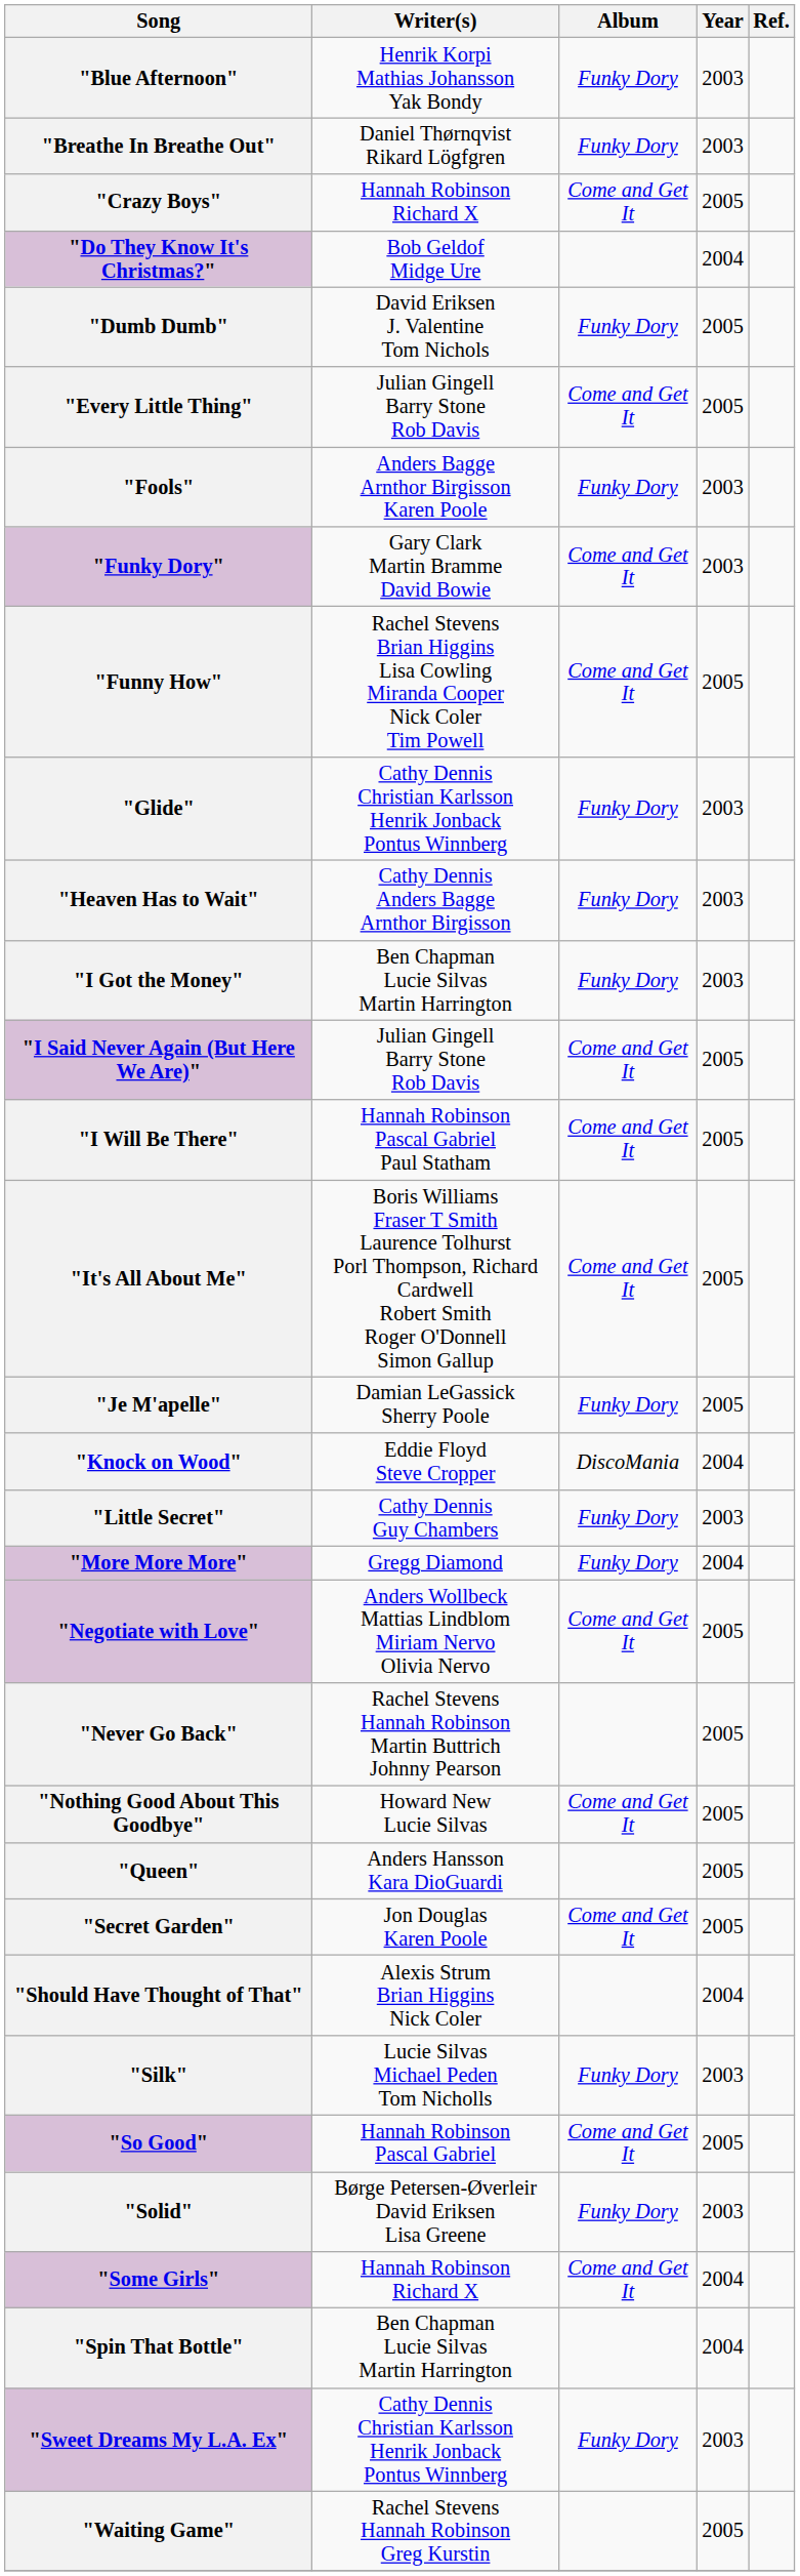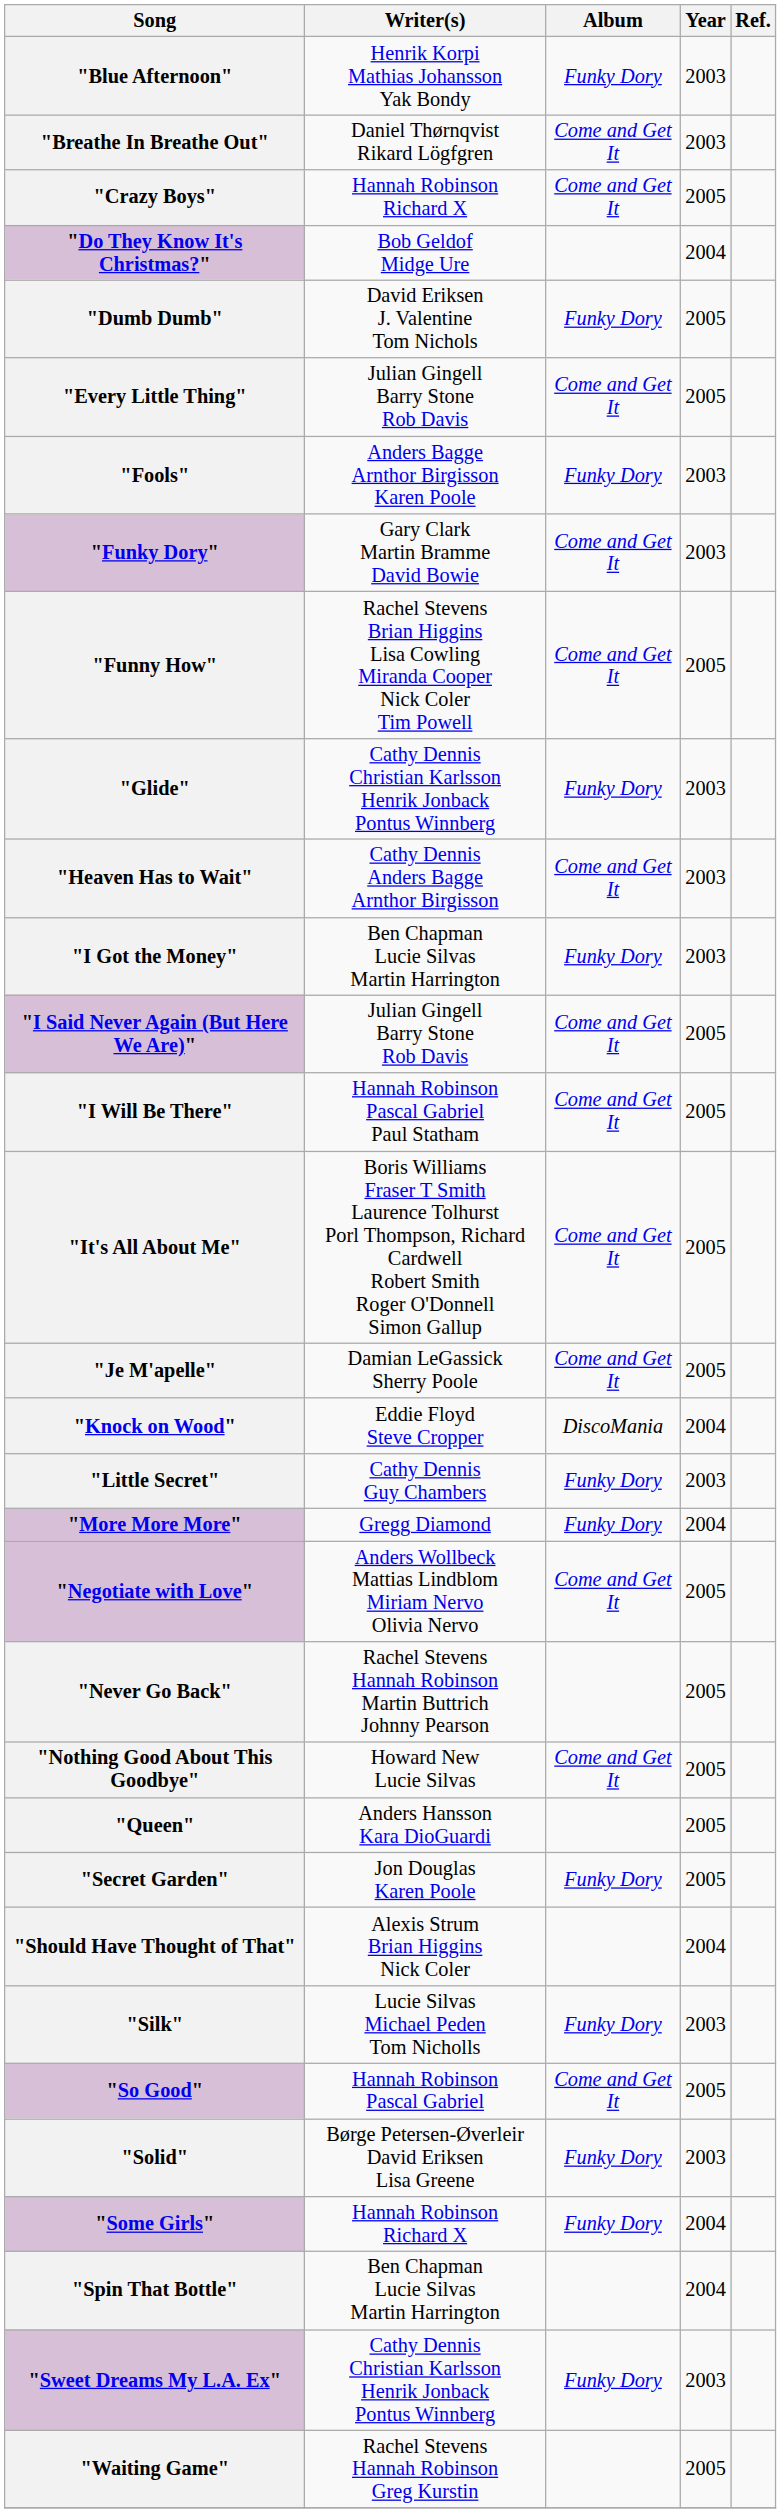 <table class="wikitable sortable plainrowheaders" style="text-align:center;">
 <tr>
 <th scope="col">Song</th>
 <th scope="col" class="unsortable">Writer(s)</th>
 <th scope="col" data-sort-type="text">Album</th>
 <th scope="col">Year</th>
 <th scope="col" class="unsortable">Ref.</th>
 </tr>
 <tr>
 <th scope=row> "Blue Afternoon"</th>
 <td><a href='#'>Henrik Korpi</a><br><a href='#'>Mathias Johansson</a><br>Yak Bondy</td>
 <td><em><a href='#'>Funky Dory</a></em></td>
 <td>2003</td>
 <td></td>
 </tr>
 <tr>
 <th scope=row>"Breathe In Breathe Out"</th>
 <td>Daniel Thørnqvist<br>Rikard Lögfgren</td>
-<td><em><a href='#'>Funky Dory</a></em></td>
+<td><em><a href='#'>Come and Get It</a></em></td>
 <td>2003</td>
 <td></td>
 </tr>
 <tr>
 <th scope=row> "Crazy Boys"</th>
 <td><a href='#'>Hannah Robinson</a><br><a href='#'>Richard X</a></td>
 <td><em><a href='#'>Come and Get It</a></em></td>
 <td>2005</td>
 <td></td>
 </tr>
 <tr>
 <th scope=row style="background-color:#D8BFD8"> "<a href='#'>Do They Know It's Christmas?</a>" </th>
 <td><a href='#'>Bob Geldof</a><br><a href='#'>Midge Ure</a></td>
 <td></td>
 <td>2004</td>
 <td></td>
 </tr>
 <tr>
 <th scope=row>"Dumb Dumb"</th>
 <td>David Eriksen<br>J. Valentine<br>Tom Nichols</td>
 <td><em><a href='#'>Funky Dory</a></em></td>
 <td>2005</td>
 <td></td>
 </tr>
 <tr>
 <th scope=row> "Every Little Thing"</th>
 <td>Julian Gingell<br>Barry Stone<br><a href='#'>Rob Davis</a></td>
 <td><em><a href='#'>Come and Get It</a></em></td>
 <td>2005</td>
 <td></td>
 </tr>
 <tr>
 <th scope=row> "Fools"</th>
 <td><a href='#'>Anders Bagge</a><br><a href='#'>Arnthor Birgisson</a><br><a href='#'>Karen Poole</a></td>
 <td><em><a href='#'>Funky Dory</a></em></td>
 <td>2003</td>
 <td></td>
 </tr>
 <tr>
 <th scope=row style="background-color:#D8BFD8">"<a href='#'>Funky Dory</a>" </th>
 <td>Gary Clark<br>Martin Bramme<br><a href='#'>David Bowie</a></td>
 <td><em><a href='#'>Come and Get It</a></em></td>
 <td>2003</td>
 <td></td>
 </tr>
 <tr>
 <th scope=row>"Funny How"</th>
 <td>Rachel Stevens<br><a href='#'>Brian Higgins</a><br>Lisa Cowling<br><a href='#'>Miranda Cooper</a><br>Nick Coler<br><a href='#'>Tim Powell</a></td>
 <td><em><a href='#'>Come and Get It</a></em></td>
 <td>2005</td>
 <td></td>
 </tr>
 <tr>
 <th scope=row> "Glide"</th>
 <td><a href='#'>Cathy Dennis</a><br><a href='#'>Christian Karlsson</a><br><a href='#'>Henrik Jonback</a><br><a href='#'>Pontus Winnberg</a></td>
 <td><em><a href='#'>Funky Dory</a></em></td>
 <td>2003</td>
 <td></td>
 </tr>
 <tr>
 <th scope=row> "Heaven Has to Wait"</th>
 <td><a href='#'>Cathy Dennis</a><br><a href='#'>Anders Bagge</a><br><a href='#'>Arnthor Birgisson</a></td>
-<td><em><a href='#'>Funky Dory</a></em></td>
+<td><em><a href='#'>Come and Get It</a></em></td>
 <td>2003</td>
 <td></td>
 </tr>
 <tr>
 <th scope=row> "I Got the Money"</th>
 <td>Ben Chapman<br>Lucie Silvas<br>Martin Harrington</td>
 <td><em><a href='#'>Funky Dory</a></em></td>
 <td>2003</td>
 <td></td>
 </tr>
 <tr>
 <th scope=row style="background-color:#D8BFD8">"<a href='#'>I Said Never Again (But Here We Are)</a>" </th>
 <td>Julian Gingell<br>Barry Stone<br><a href='#'>Rob Davis</a></td>
 <td><em><a href='#'>Come and Get It</a></em></td>
 <td>2005</td>
 <td></td>
 </tr>
 <tr>
 <th scope=row>"I Will Be There"</th>
 <td><a href='#'>Hannah Robinson</a><br><a href='#'>Pascal Gabriel</a><br>Paul Statham</td>
 <td><em><a href='#'>Come and Get It</a></em></td>
 <td>2005</td>
 <td></td>
 </tr>
 <tr>
 <th scope=row> "It's All About Me"</th>
 <td>Boris Williams<br><a href='#'>Fraser T Smith</a><br>Laurence Tolhurst<br>Porl Thompson, Richard Cardwell<br>Robert Smith<br>Roger O'Donnell<br>Simon Gallup</td>
 <td><em><a href='#'>Come and Get It</a></em></td>
 <td>2005</td>
 <td></td>
 </tr>
 <tr>
 <th scope=row> "Je M'apelle"</th>
 <td>Damian LeGassick<br>Sherry Poole</td>
-<td><em><a href='#'>Funky Dory</a></em></td>
+<td><em><a href='#'>Come and Get It</a></em></td>
 <td>2005</td>
 <td></td>
 </tr>
 <tr>
 <th scope=row> "<a href='#'>Knock on Wood</a>"</th>
 <td>Eddie Floyd<br><a href='#'>Steve Cropper</a></td>
 <td><em>DiscoMania</em></td>
 <td>2004</td>
 <td></td>
 </tr>
 <tr>
 <th scope=row> "Little Secret"</th>
 <td><a href='#'>Cathy Dennis</a><br><a href='#'>Guy Chambers</a></td>
 <td><em><a href='#'>Funky Dory</a></em></td>
 <td>2003</td>
 <td></td>
 </tr>
 <tr>
 <th scope=row style="background-color:#D8BFD8"> "<a href='#'>More More More</a>" </th>
 <td><a href='#'>Gregg Diamond</a></td>
 <td><em><a href='#'>Funky Dory</a></em></td>
 <td>2004</td>
 <td></td>
 </tr>
 <tr>
 <th scope=row style="background-color:#D8BFD8"> "<a href='#'>Negotiate with Love</a>" </th>
 <td><a href='#'>Anders Wollbeck</a><br>Mattias Lindblom<br><a href='#'>Miriam Nervo</a><br>Olivia Nervo</td>
 <td><em><a href='#'>Come and Get It</a></em></td>
 <td>2005</td>
 <td></td>
 </tr>
 <tr>
 <th scope=row>"Never Go Back"</th>
 <td>Rachel Stevens<br><a href='#'>Hannah Robinson</a><br>Martin Buttrich<br>Johnny Pearson</td>
 <td></td>
 <td>2005</td>
 <td></td>
 </tr>
 <tr>
 <th scope=row>"Nothing Good About This Goodbye"</th>
 <td>Howard New<br>Lucie Silvas</td>
 <td><em><a href='#'>Come and Get It</a></em></td>
 <td>2005</td>
 <td></td>
 </tr>
 <tr>
 <th scope=row> "Queen"</th>
 <td>Anders Hansson<br><a href='#'>Kara DioGuardi</a></td>
 <td></td>
 <td>2005</td>
 <td></td>
 </tr>
 <tr>
 <th scope=row> "Secret Garden"</th>
 <td>Jon Douglas<br><a href='#'>Karen Poole</a></td>
-<td><em><a href='#'>Come and Get It</a></em></td>
+<td><em><a href='#'>Funky Dory</a></em></td>
 <td>2005</td>
 <td></td>
 </tr>
 <tr>
 <th scope=row>"Should Have Thought of That"</th>
 <td>Alexis Strum<br><a href='#'>Brian Higgins</a><br>Nick Coler</td>
 <td></td>
 <td>2004</td>
 <td></td>
 </tr>
 <tr>
 <th scope=row>"Silk"</th>
 <td>Lucie Silvas<br><a href='#'>Michael Peden</a><br>Tom Nicholls</td>
 <td><em><a href='#'>Funky Dory</a></em></td>
 <td>2003</td>
 <td></td>
 </tr>
 <tr>
 <th scope=row style="background-color:#D8BFD8">"<a href='#'>So Good</a>" </th>
 <td><a href='#'>Hannah Robinson</a><br><a href='#'>Pascal Gabriel</a></td>
 <td><em><a href='#'>Come and Get It</a></em></td>
 <td>2005</td>
 <td></td>
 </tr>
 <tr>
 <th scope=row>"Solid"</th>
 <td>Børge Petersen-Øverleir<br>David Eriksen<br>Lisa Greene</td>
 <td><em><a href='#'>Funky Dory</a></em></td>
 <td>2003</td>
 <td></td>
 </tr>
 <tr>
 <th scope=row style="background-color:#D8BFD8">"<a href='#'>Some Girls</a>" </th>
 <td><a href='#'>Hannah Robinson</a><br><a href='#'>Richard X</a></td>
-<td><em><a href='#'>Come and Get It</a></em></td>
+<td><em><a href='#'>Funky Dory</a></em></td>
 <td>2004</td>
 <td></td>
 </tr>
 <tr>
 <th scope=row>"Spin That Bottle"</th>
 <td>Ben Chapman<br>Lucie Silvas<br>Martin Harrington</td>
 <td></td>
 <td>2004</td>
 <td></td>
 </tr>
 <tr>
 <th scope=row style="background-color:#D8BFD8">"<a href='#'>Sweet Dreams My L.A. Ex</a>" </th>
 <td><a href='#'>Cathy Dennis</a><br><a href='#'>Christian Karlsson</a><br><a href='#'>Henrik Jonback</a><br><a href='#'>Pontus Winnberg</a></td>
 <td><em><a href='#'>Funky Dory</a></em></td>
 <td>2003</td>
 <td></td>
 </tr>
 <tr>
 <th scope=row> "Waiting Game"</th>
 <td>Rachel Stevens<br><a href='#'>Hannah Robinson</a><br><a href='#'>Greg Kurstin</a></td>
 <td></td>
 <td>2005</td>
 <td></td>
 </tr>
 <tr>
 </tr>
 </table>
